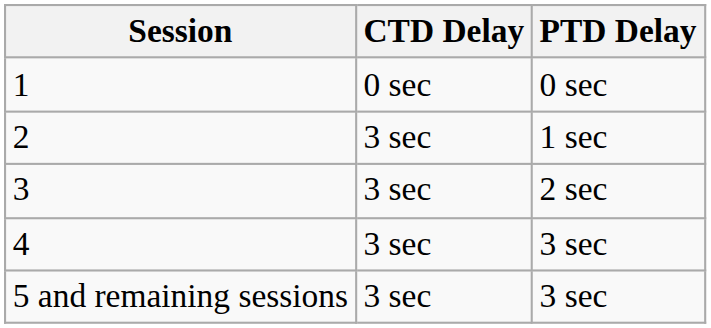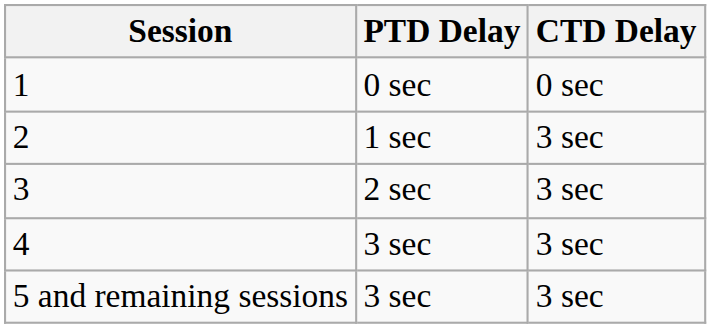 <table class="wikitable">
 <tr>
 <th>Session</th>
+<th>PTD Delay</th>
 <th>CTD Delay</th>
-<th>PTD Delay</th>
 </tr>
 <tr>
 <td>1</td>
 <td>0 sec</td>
 <td>0 sec</td>
 </tr>
 <tr>
 <td>2</td>
+<td>1 sec</td>
 <td>3 sec</td>
-<td>1 sec</td>
 </tr>
 <tr>
 <td>3</td>
+<td>2 sec</td>
 <td>3 sec</td>
-<td>2 sec</td>
 </tr>
 <tr>
 <td>4</td>
 <td>3 sec</td>
 <td>3 sec</td>
 </tr>
 <tr>
 <td>5 and remaining sessions</td>
 <td>3 sec</td>
 <td>3 sec</td>
 </tr>
 </table>
